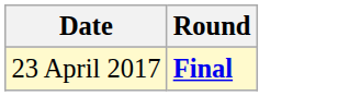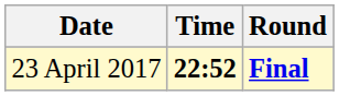 <table class="wikitable">
 <tr>
 <th>Date</th>
+<th>Time</th>
 <th>Round</th>
 </tr>
 <tr style=background:lemonchiffon>
 <td>23 April 2017</td>
+<td><strong>22:52</strong></td>
 <td><strong><a href='#'>Final</a></strong></td>
 </tr>
 </table>
